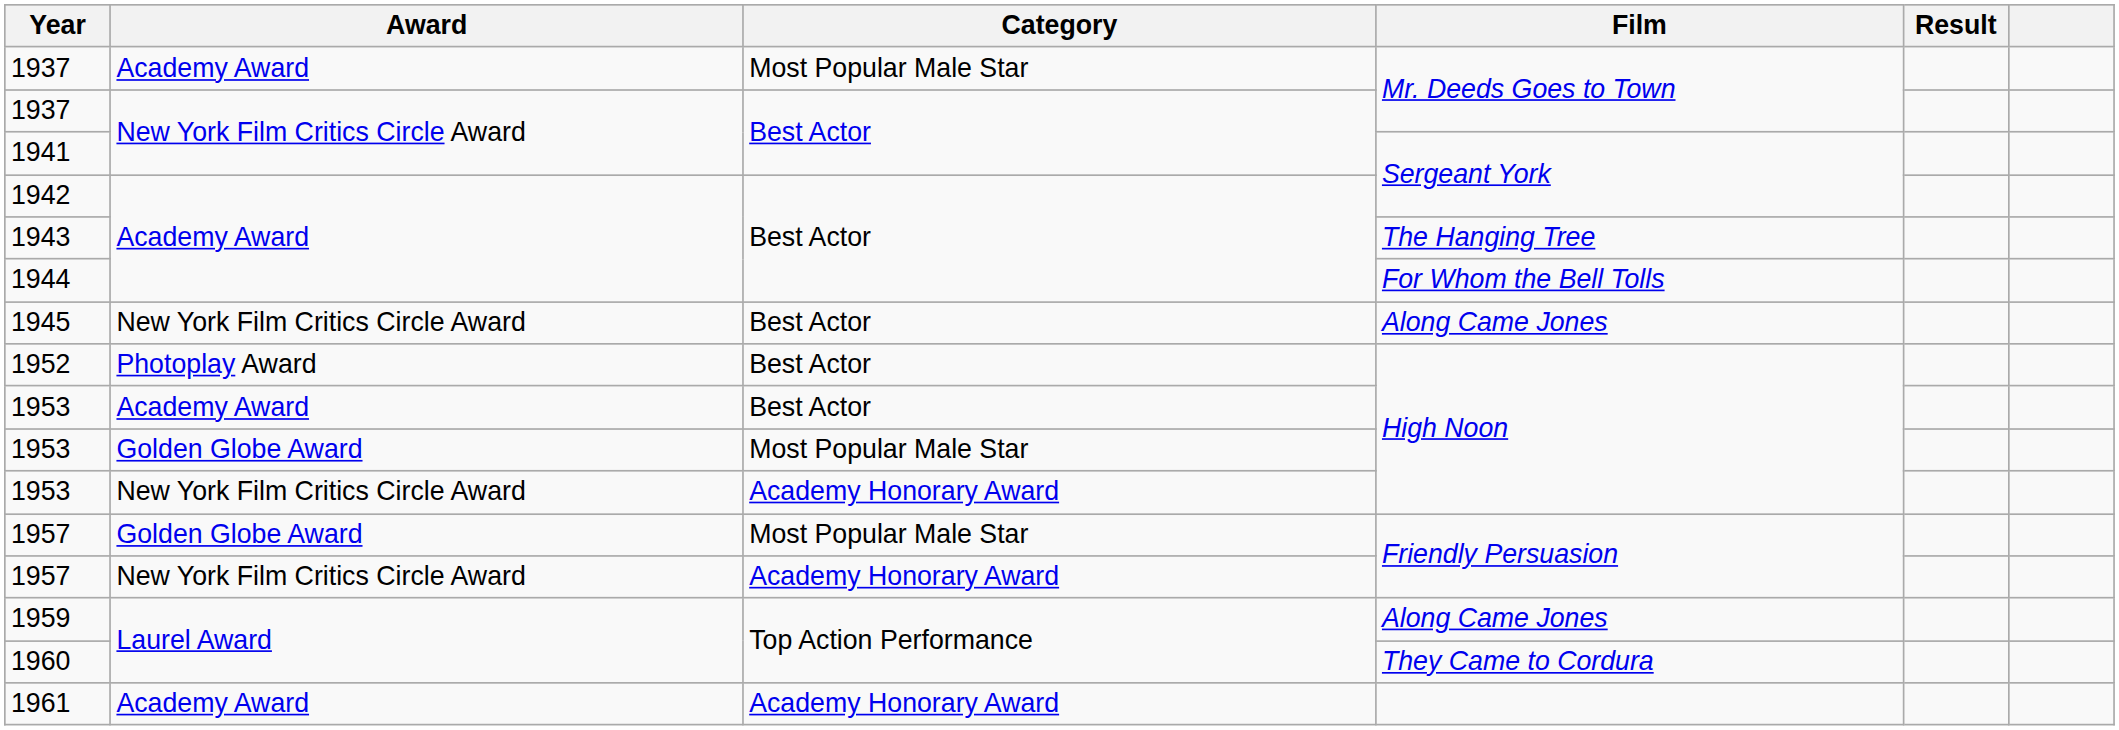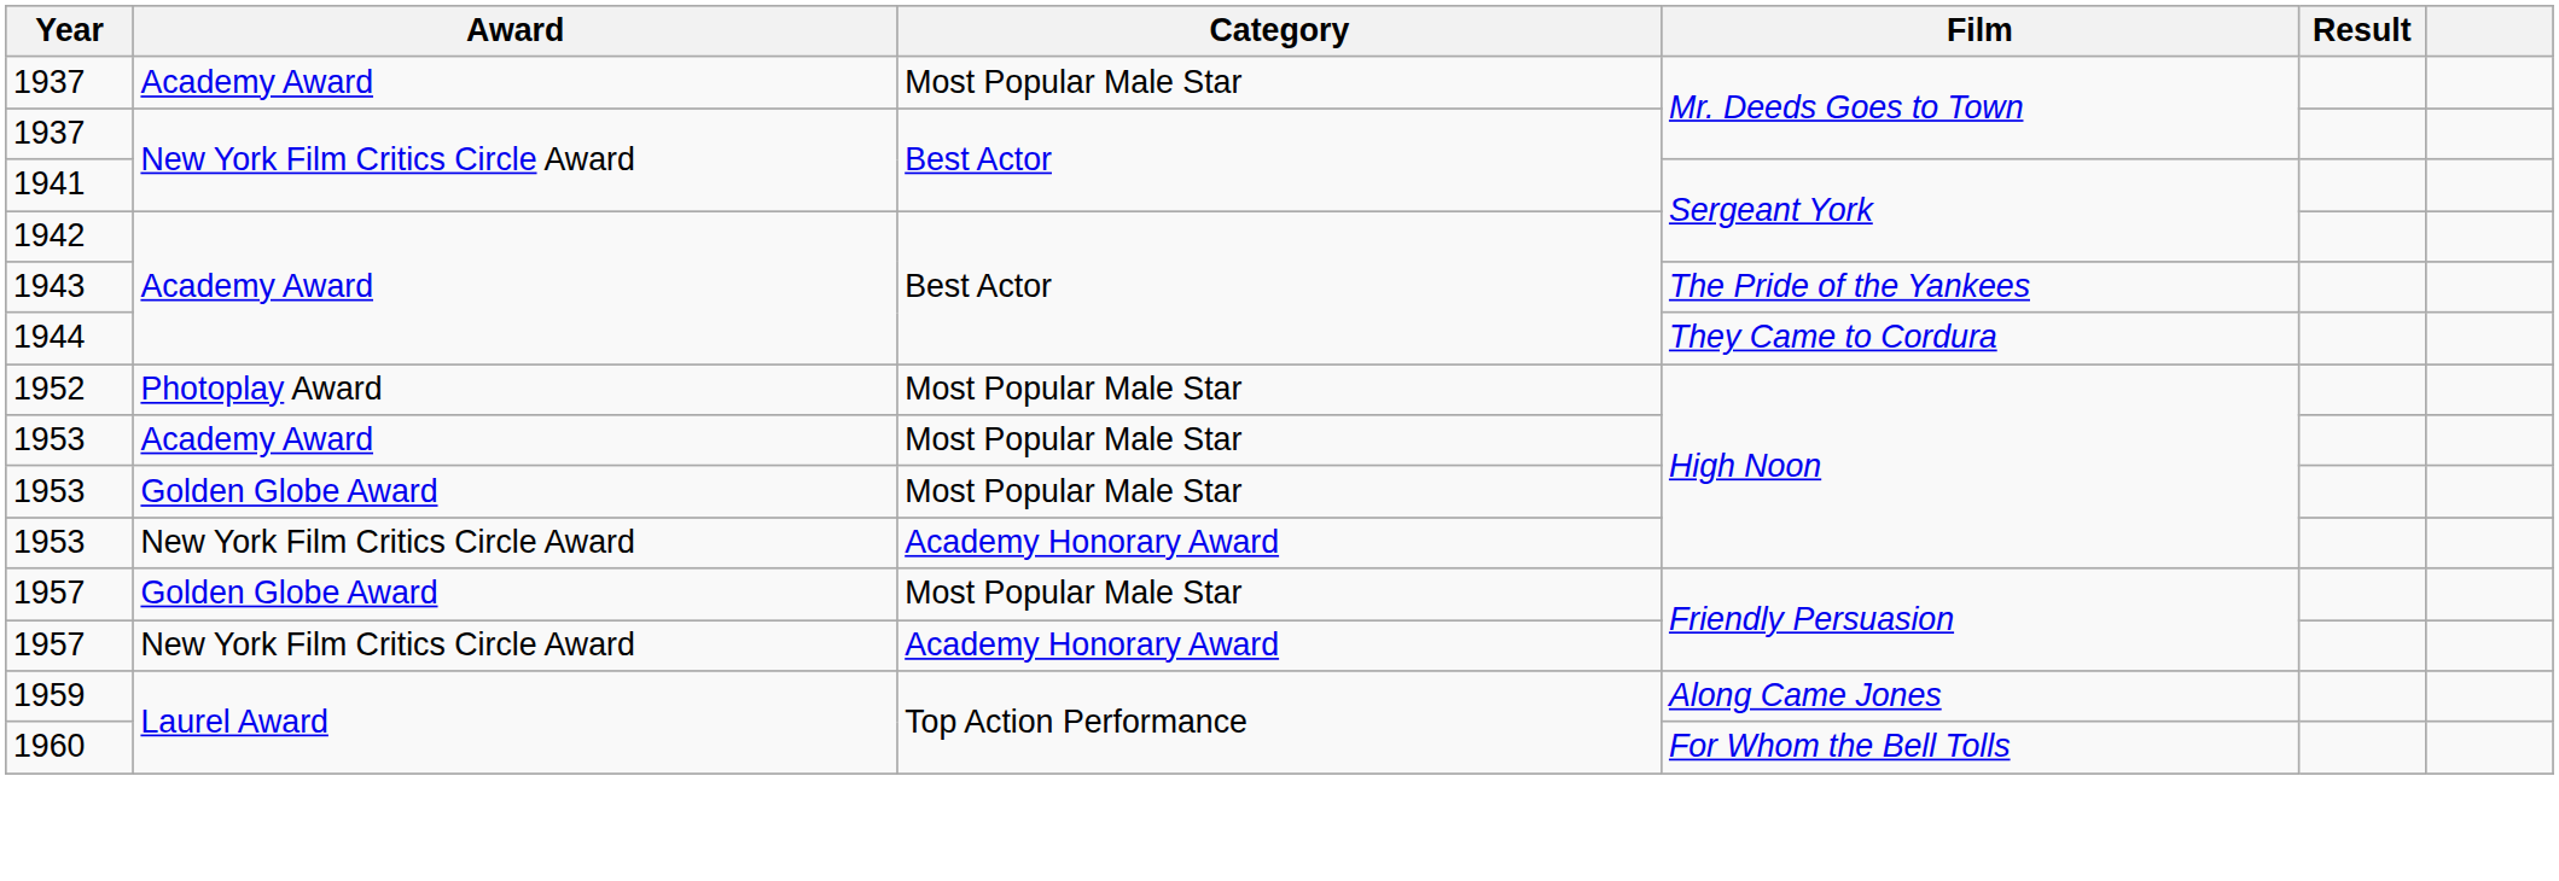 <table class="wikitable sortable" style="width:100%;">
 <tr>
 <th style="width:5%;">Year</th>
 <th style="width:30%;">Award</th>
 <th style="width:30%;">Category</th>
 <th style="width:25%;">Film</th>
 <th style="width:5%;">Result</th>
 <th style="width:5%;" class="unsortable"></th>
 </tr>
 <tr>
 <td>1937</td>
 <td><a href='#'>Academy Award</a></td>
 <td>Most Popular Male Star</td>
 <td rowspan="2"><em><a href='#'>Mr. Deeds Goes to Town</a></em></td>
 <td></td>
 <td></td>
 </tr>
 <tr>
 <td>1937</td>
 <td rowspan="2"><a href='#'>New York Film Critics Circle</a> Award</td>
 <td rowspan="2"><a href='#'>Best Actor</a></td>
 <td></td>
 <td></td>
 </tr>
 <tr>
 <td>1941</td>
 <td rowspan="2"><em><a href='#'>Sergeant York</a></em></td>
 <td></td>
 <td></td>
 </tr>
 <tr>
 <td>1942</td>
 <td rowspan="3"><a href='#'>Academy Award</a></td>
 <td rowspan="3">Best Actor</td>
 <td></td>
 <td></td>
 </tr>
 <tr>
 <td>1943</td>
-<td><em><a href='#'>The Hanging Tree</a></em></td>
+<td><em><a href='#'>The Pride of the Yankees</a></em></td>
 <td></td>
 <td></td>
 </tr>
 <tr>
 <td>1944</td>
-<td><em><a href='#'>For Whom the Bell Tolls</a></em></td>
-<td></td>
-<td></td>
-</tr>
-<tr>
-<td>1945</td>
-<td>New York Film Critics Circle Award</td>
-<td>Best Actor</td>
-<td><em><a href='#'>Along Came Jones</a></em></td>
+<td><em><a href='#'>They Came to Cordura</a></em></td>
 <td></td>
 <td></td>
 </tr>
 <tr>
 <td>1952</td>
 <td><a href='#'>Photoplay</a> Award</td>
-<td>Best Actor</td>
+<td>Most Popular Male Star</td>
 <td rowspan="4"><em><a href='#'>High Noon</a></em></td>
 <td></td>
 <td></td>
 </tr>
 <tr>
 <td>1953</td>
 <td><a href='#'>Academy Award</a></td>
-<td>Best Actor</td>
+<td>Most Popular Male Star</td>
 <td></td>
 <td></td>
 </tr>
 <tr>
 <td>1953</td>
 <td><a href='#'>Golden Globe Award</a></td>
 <td>Most Popular Male Star</td>
 <td></td>
 <td></td>
 </tr>
 <tr>
 <td>1953</td>
 <td>New York Film Critics Circle Award</td>
 <td><a href='#'>Academy Honorary Award</a></td>
 <td></td>
 <td></td>
 </tr>
 <tr>
 <td>1957</td>
 <td><a href='#'>Golden Globe Award</a></td>
 <td>Most Popular Male Star</td>
 <td rowspan="2"><em><a href='#'>Friendly Persuasion</a></em></td>
 <td></td>
 <td></td>
 </tr>
 <tr>
 <td>1957</td>
 <td>New York Film Critics Circle Award</td>
 <td><a href='#'>Academy Honorary Award</a></td>
 <td></td>
 <td></td>
 </tr>
 <tr>
 <td>1959</td>
 <td rowspan="2"><a href='#'>Laurel Award</a></td>
 <td rowspan="2">Top Action Performance</td>
 <td><em><a href='#'>Along Came Jones</a></em></td>
 <td></td>
 <td></td>
 </tr>
 <tr>
 <td>1960</td>
-<td><em><a href='#'>They Came to Cordura</a></em></td>
-<td></td>
-<td></td>
-</tr>
-<tr>
-<td>1961</td>
-<td><a href='#'>Academy Award</a></td>
-<td><a href='#'>Academy Honorary Award</a></td>
-<td></td>
+<td><em><a href='#'>For Whom the Bell Tolls</a></em></td>
 <td></td>
 <td></td>
 </tr>
 </table>
